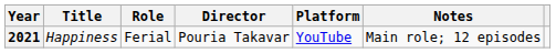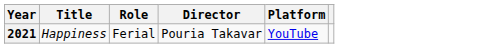 <table class="wikitable plainrowheaders sortable" style="font-size:100%">
 <tr>
 <th scope="col">Year</th>
 <th scope="col">Title</th>
 <th scope="col">Role</th>
 <th scope="col">Director</th>
 <th scope="col">Platform</th>
-<th scope="col" class="unsortable">Notes</th>
 <th class="unsortable" scope="col"></th>
 </tr>
 <tr>
 <th scope="row">2021</th>
 <td><em>Happiness</em></td>
 <td>Ferial</td>
 <td>Pouria Takavar</td>
 <td><a href='#'>YouTube</a></td>
-<td>Main role; 12 episodes</td>
 <td></td>
 </tr>
 </table>
